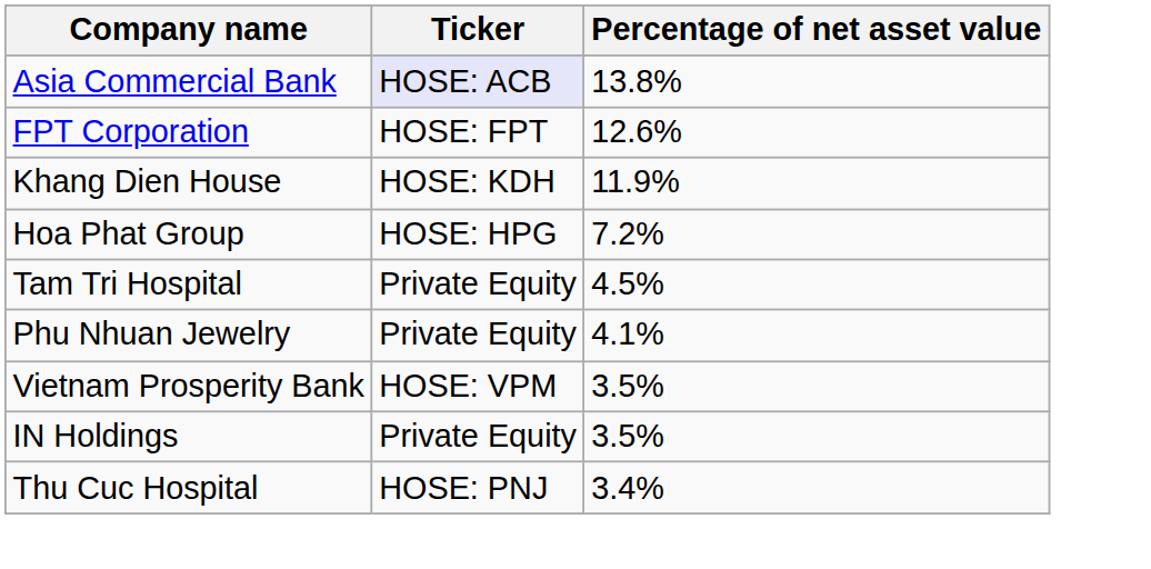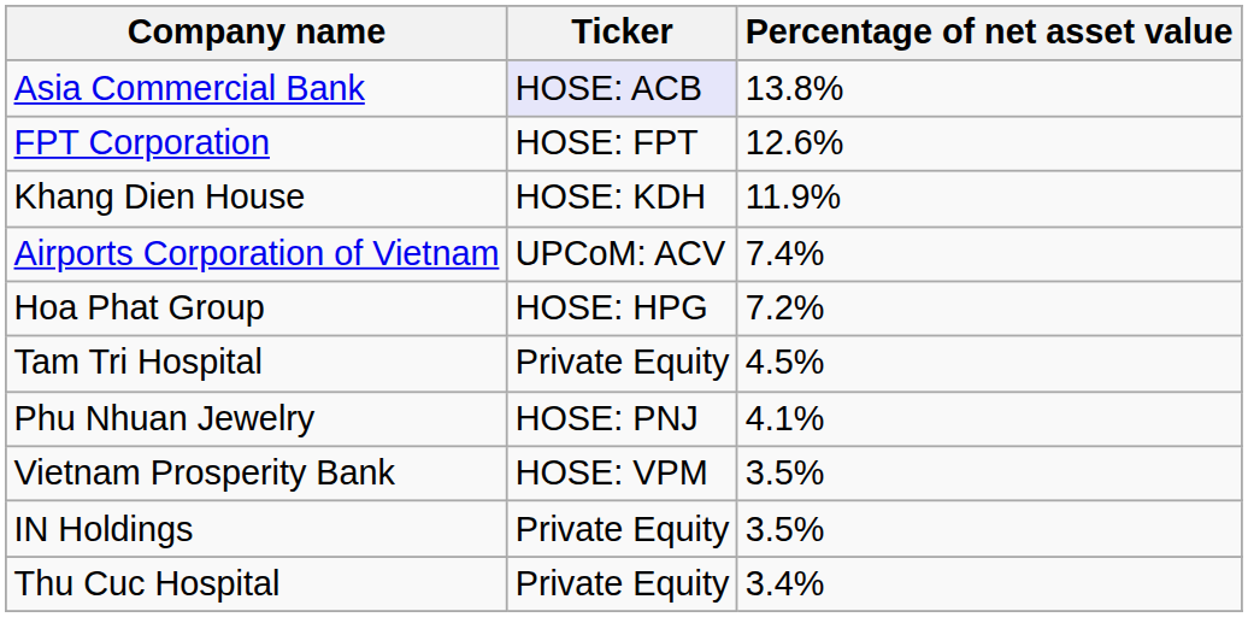 <table class="wikitable">
 <tr>
 <th>Company name</th>
 <th>Ticker</th>
 <th>Percentage of net asset value</th>
 </tr>
 <tr>
 <td><a href='#'>Asia Commercial Bank</a></td>
 <td style="background: lavender;">HOSE: ACB</td>
 <td>13.8%</td>
 </tr>
 <tr>
 <td><a href='#'>FPT Corporation</a></td>
 <td>HOSE: FPT</td>
 <td>12.6%</td>
 </tr>
 <tr>
 <td>Khang Dien House</td>
 <td>HOSE: KDH</td>
 <td>11.9%</td>
 </tr>
 <tr>
+<td><a href='#'>Airports Corporation of Vietnam</a></td>
+<td>UPCoM: ACV</td>
+<td>7.4%</td>
+</tr>
+<tr>
 <td>Hoa Phat Group</td>
 <td>HOSE: HPG</td>
 <td>7.2%</td>
 </tr>
 <tr>
 <td>Tam Tri Hospital</td>
 <td>Private Equity</td>
 <td>4.5%</td>
 </tr>
 <tr>
 <td>Phu Nhuan Jewelry</td>
-<td>Private Equity</td>
+<td>HOSE: PNJ</td>
 <td>4.1%</td>
 </tr>
 <tr>
 <td>Vietnam Prosperity Bank</td>
 <td>HOSE: VPM</td>
 <td>3.5%</td>
 </tr>
 <tr>
 <td>IN Holdings</td>
 <td>Private Equity</td>
 <td>3.5%</td>
 </tr>
 <tr>
 <td>Thu Cuc Hospital</td>
-<td>HOSE: PNJ</td>
+<td>Private Equity</td>
 <td>3.4%</td>
 </tr>
 </table>
